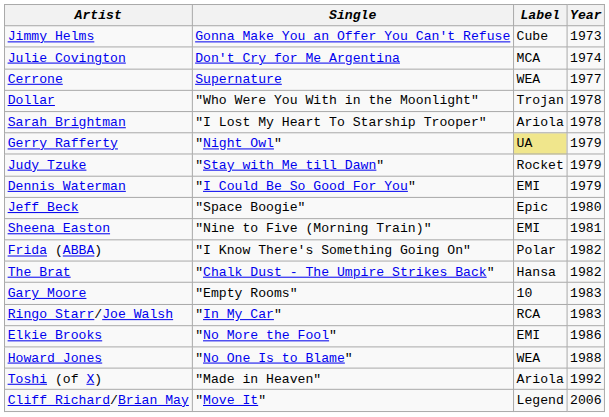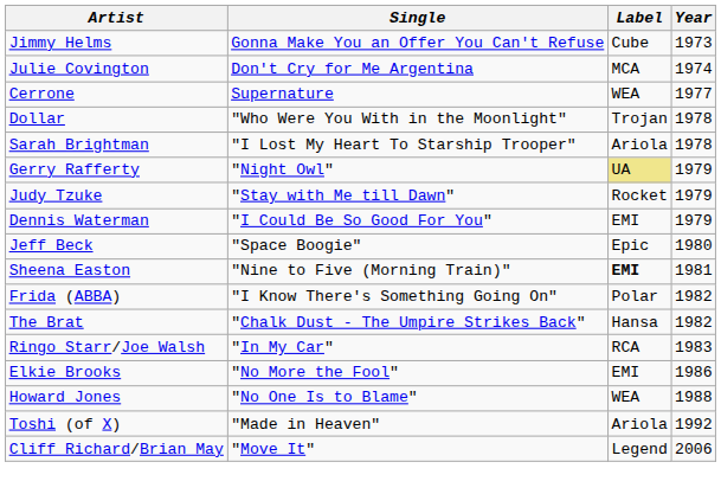 <table class="wikitable">
 <tr>
 <th><em>Artist</em></th>
 <th><em>Single</em></th>
 <th><em>Label</em></th>
 <th><em>Year</em></th>
 </tr>
 <tr>
 <td><a href='#'>Jimmy Helms</a></td>
 <td><a href='#'>Gonna Make You an Offer You Can't Refuse</a></td>
 <td>Cube</td>
 <td>1973</td>
 </tr>
 <tr>
 <td><a href='#'>Julie Covington</a></td>
 <td><a href='#'>Don't Cry for Me Argentina</a></td>
 <td>MCA</td>
 <td>1974</td>
 </tr>
 <tr>
 <td><a href='#'>Cerrone</a></td>
 <td><a href='#'>Supernature</a></td>
 <td>WEA</td>
 <td>1977</td>
 </tr>
 <tr>
 <td><a href='#'>Dollar</a></td>
 <td>"Who Were You With in the Moonlight"</td>
 <td>Trojan</td>
 <td>1978</td>
 </tr>
 <tr>
 <td><a href='#'>Sarah Brightman</a></td>
 <td>"I Lost My Heart To Starship Trooper"</td>
 <td>Ariola</td>
 <td>1978</td>
 </tr>
 <tr>
 <td><a href='#'>Gerry Rafferty</a></td>
 <td>"<a href='#'>Night Owl</a>"</td>
 <td style="background: khaki;">UA</td>
 <td>1979</td>
 </tr>
 <tr>
 <td><a href='#'>Judy Tzuke</a></td>
 <td>"<a href='#'>Stay with Me till Dawn</a>"</td>
 <td>Rocket</td>
 <td>1979</td>
 </tr>
 <tr>
 <td><a href='#'>Dennis Waterman</a></td>
 <td>"<a href='#'>I Could Be So Good For You</a>"</td>
 <td>EMI</td>
 <td>1979</td>
 </tr>
 <tr>
 <td><a href='#'>Jeff Beck</a></td>
 <td>"Space Boogie"</td>
 <td>Epic</td>
 <td>1980</td>
 </tr>
 <tr>
 <td><a href='#'>Sheena Easton</a></td>
 <td>"Nine to Five (Morning Train)"</td>
-<td>EMI</td>
+<td><strong>EMI</strong></td>
 <td>1981</td>
 </tr>
 <tr>
 <td><a href='#'>Frida</a> (<a href='#'>ABBA</a>)</td>
 <td>"I Know There's Something Going On"</td>
 <td>Polar</td>
 <td>1982</td>
 </tr>
 <tr>
 <td><a href='#'>The Brat</a></td>
 <td>"<a href='#'>Chalk Dust - The Umpire Strikes Back</a>"</td>
 <td>Hansa</td>
 <td>1982</td>
-</tr>
-<tr>
-<td><a href='#'>Gary Moore</a></td>
-<td>"Empty Rooms"</td>
-<td>10</td>
-<td>1983</td>
 </tr>
 <tr>
 <td><a href='#'>Ringo Starr</a>/<a href='#'>Joe Walsh</a></td>
 <td>"<a href='#'>In My Car</a>"</td>
 <td>RCA</td>
 <td>1983</td>
 </tr>
 <tr>
 <td><a href='#'>Elkie Brooks</a></td>
 <td>"<a href='#'>No More the Fool</a>"</td>
 <td>EMI</td>
 <td>1986</td>
 </tr>
 <tr>
 <td><a href='#'>Howard Jones</a></td>
 <td>"<a href='#'>No One Is to Blame</a>"</td>
 <td>WEA</td>
 <td>1988</td>
 </tr>
 <tr>
 <td><a href='#'>Toshi</a> (of <a href='#'>X</a>)</td>
 <td>"Made in Heaven"</td>
 <td>Ariola</td>
 <td>1992</td>
 </tr>
 <tr>
 <td><a href='#'>Cliff Richard</a>/<a href='#'>Brian May</a></td>
 <td>"<a href='#'>Move It</a>"</td>
 <td>Legend</td>
 <td>2006</td>
 </tr>
 </table>
